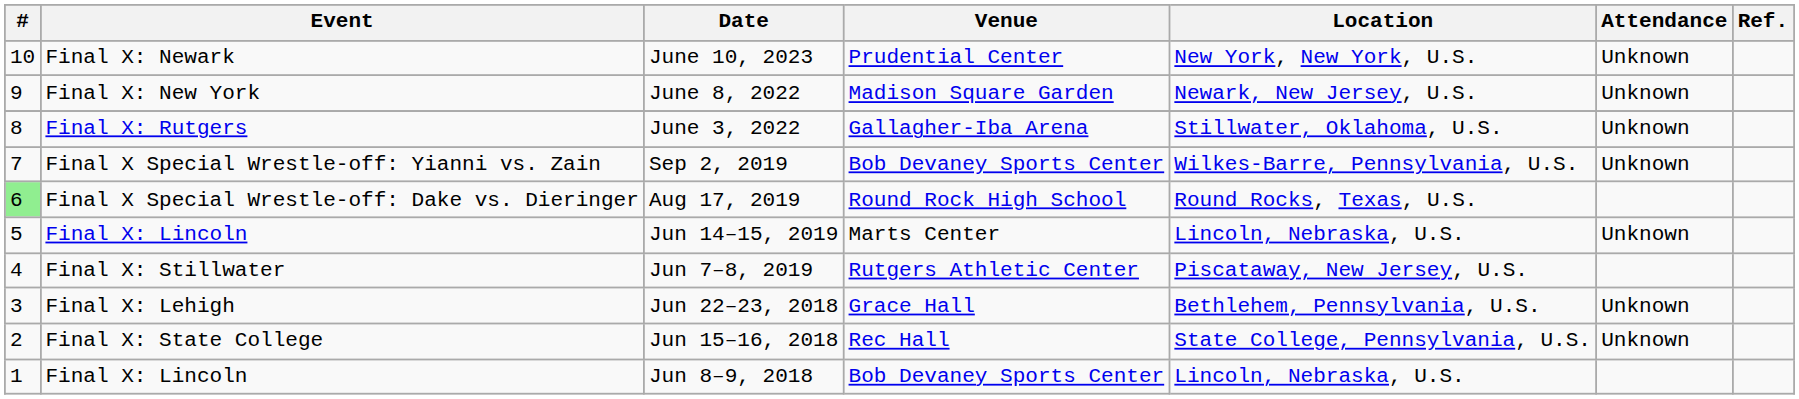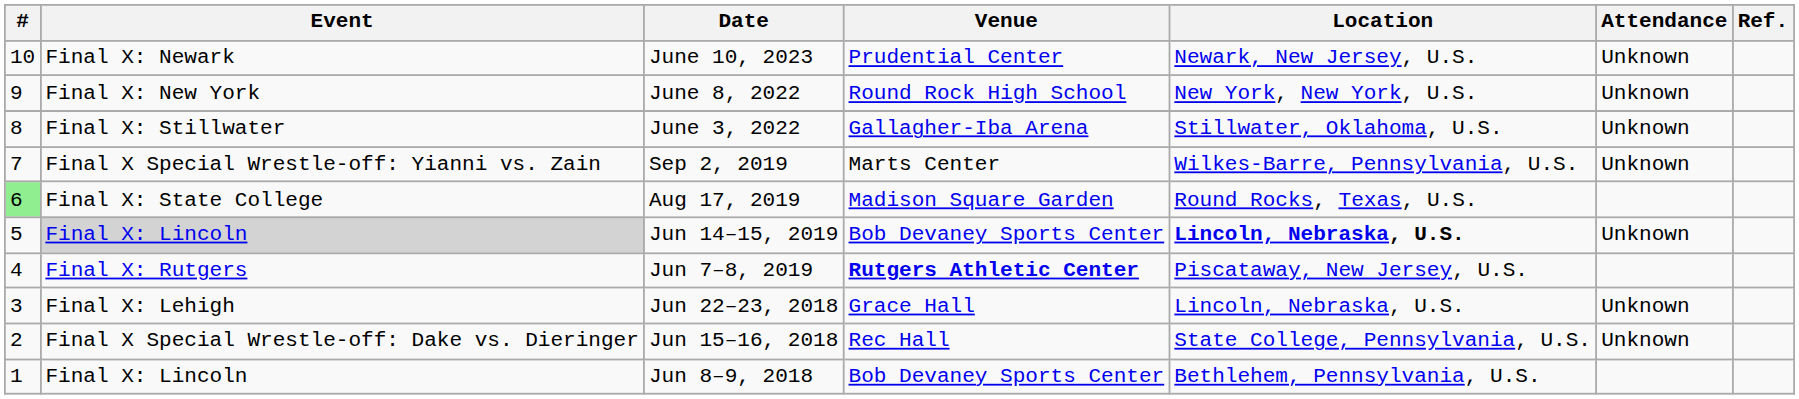 <table class="sortable wikitable succession-box" id="Past_events" style="font-size:90%;">
 <tr>
 <th scope="col">#</th>
 <th scope="col">Event</th>
 <th scope="col">Date</th>
 <th scope="col">Venue</th>
 <th scope="col">Location</th>
 <th scope="col">Attendance</th>
 <th scope="col">Ref.</th>
 </tr>
 <tr>
 <td>10</td>
 <td>Final X: Newark</td>
 <td>June 10, 2023</td>
 <td><a href='#'>Prudential Center</a></td>
-<td><a href='#'>New York</a>, <a href='#'>New York</a>, U.S.</td>
+<td><a href='#'>Newark, New Jersey</a>, U.S.</td>
 <td>Unknown</td>
 </tr>
 <tr>
 <td>9</td>
 <td>Final X: New York</td>
 <td>June 8, 2022</td>
-<td><a href='#'>Madison Square Garden</a></td>
-<td><a href='#'>Newark, New Jersey</a>, U.S.</td>
+<td><a href='#'>Round Rock High School</a></td>
+<td><a href='#'>New York</a>, <a href='#'>New York</a>, U.S.</td>
 <td>Unknown</td>
 <td></td>
 </tr>
 <tr>
 </tr>
 <tr>
 <td>8</td>
-<td><a href='#'>Final X: Rutgers</a></td>
+<td>Final X: Stillwater</td>
 <td>June 3, 2022</td>
 <td><a href='#'>Gallagher-Iba Arena</a></td>
 <td><a href='#'>Stillwater, Oklahoma</a>, U.S.</td>
 <td>Unknown</td>
 <td></td>
 </tr>
 <tr>
 <td>7</td>
 <td>Final X Special Wrestle-off: Yianni vs. Zain</td>
 <td>Sep 2, 2019</td>
-<td><a href='#'>Bob Devaney Sports Center</a></td>
+<td>Marts Center</td>
 <td><a href='#'>Wilkes-Barre, Pennsylvania</a>, U.S.</td>
 <td>Unknown</td>
 <td></td>
 </tr>
 <tr>
 <td style="background: lightgreen;">6</td>
-<td>Final X Special Wrestle-off: Dake vs. Dieringer</td>
+<td>Final X: State College</td>
 <td>Aug 17, 2019</td>
-<td><a href='#'>Round Rock High School</a></td>
+<td><a href='#'>Madison Square Garden</a></td>
 <td><a href='#'>Round Rocks</a>, <a href='#'>Texas</a>, U.S.</td>
 <td></td>
 <td></td>
 </tr>
 <tr>
 <td>5</td>
-<td><a href='#'>Final X: Lincoln</a></td>
+<td style="background: lightgrey;"><a href='#'>Final X: Lincoln</a></td>
 <td>Jun 14–15, 2019</td>
-<td>Marts Center</td>
-<td><a href='#'>Lincoln, Nebraska</a>, U.S.</td>
+<td><a href='#'>Bob Devaney Sports Center</a></td>
+<td><strong><a href='#'>Lincoln, Nebraska</a>, U.S.</strong></td>
 <td>Unknown</td>
 <td></td>
 </tr>
 <tr>
 <td>4</td>
-<td>Final X: Stillwater</td>
+<td><a href='#'>Final X: Rutgers</a></td>
 <td>Jun 7–8, 2019</td>
-<td><a href='#'>Rutgers Athletic Center</a></td>
+<td><strong><a href='#'>Rutgers Athletic Center</a></strong></td>
 <td><a href='#'>Piscataway, New Jersey</a>, U.S.</td>
 <td></td>
 <td></td>
 </tr>
 <tr>
 <td>3</td>
 <td>Final X: Lehigh</td>
 <td>Jun 22–23, 2018</td>
 <td><a href='#'>Grace Hall</a></td>
-<td><a href='#'>Bethlehem, Pennsylvania</a>, U.S.</td>
+<td><a href='#'>Lincoln, Nebraska</a>, U.S.</td>
 <td>Unknown</td>
 <td></td>
 </tr>
 <tr>
 <td>2</td>
-<td>Final X: State College</td>
+<td>Final X Special Wrestle-off: Dake vs. Dieringer</td>
 <td>Jun 15–16, 2018</td>
 <td><a href='#'>Rec Hall</a></td>
 <td><a href='#'>State College, Pennsylvania</a>, U.S.</td>
 <td>Unknown</td>
 <td></td>
 </tr>
 <tr>
 <td>1</td>
 <td>Final X: Lincoln</td>
 <td>Jun 8–9, 2018</td>
 <td><a href='#'>Bob Devaney Sports Center</a></td>
-<td><a href='#'>Lincoln, Nebraska</a>, U.S.</td>
+<td><a href='#'>Bethlehem, Pennsylvania</a>, U.S.</td>
 <td></td>
 <td></td>
 </tr>
 </table>
